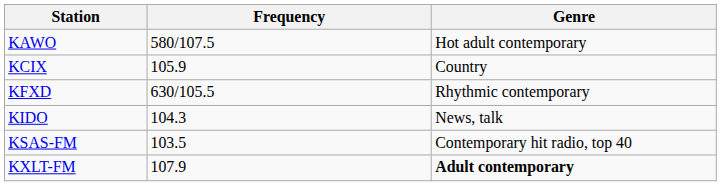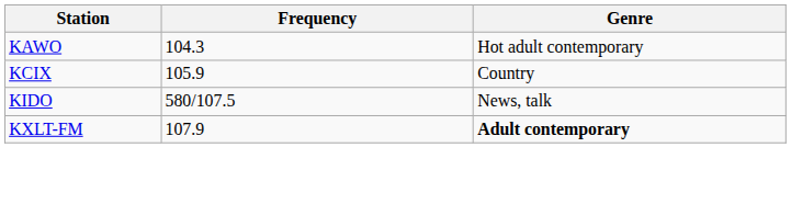 <table class="wikitable" style="width:45em;">
 <tr>
 <th style="width:20%">Station</th>
 <th style="width:40%">Frequency</th>
 <th style="width:40%">Genre</th>
 </tr>
 <tr>
 <td><a href='#'>KAWO</a></td>
-<td>580/107.5</td>
+<td>104.3</td>
 <td>Hot adult contemporary</td>
 </tr>
 <tr>
 <td><a href='#'>KCIX</a></td>
 <td>105.9</td>
 <td>Country</td>
 </tr>
 <tr>
-<td><a href='#'>KFXD</a></td>
-<td>630/105.5</td>
-<td>Rhythmic contemporary</td>
-</tr>
-<tr>
 <td><a href='#'>KIDO</a></td>
-<td>104.3</td>
+<td>580/107.5</td>
 <td>News, talk</td>
-</tr>
-<tr>
-<td><a href='#'>KSAS-FM</a></td>
-<td>103.5</td>
-<td>Contemporary hit radio, top 40</td>
 </tr>
 <tr>
 <td><a href='#'>KXLT-FM</a></td>
 <td>107.9</td>
 <td><strong>Adult contemporary</strong></td>
 </tr>
 </table>
